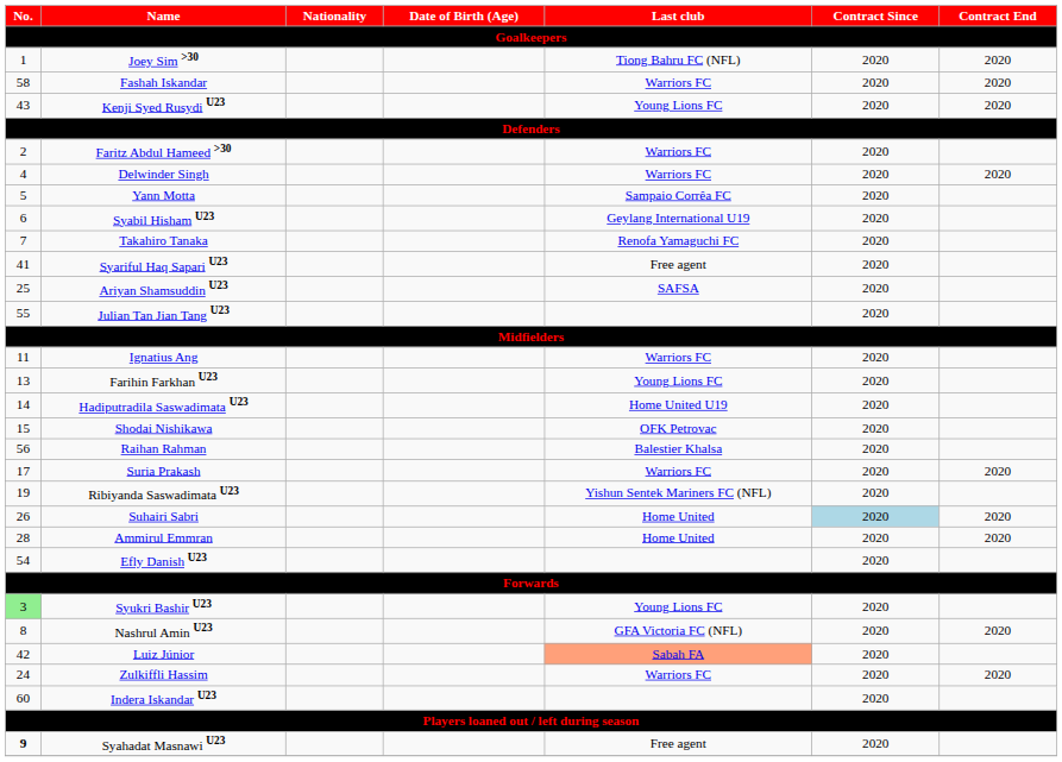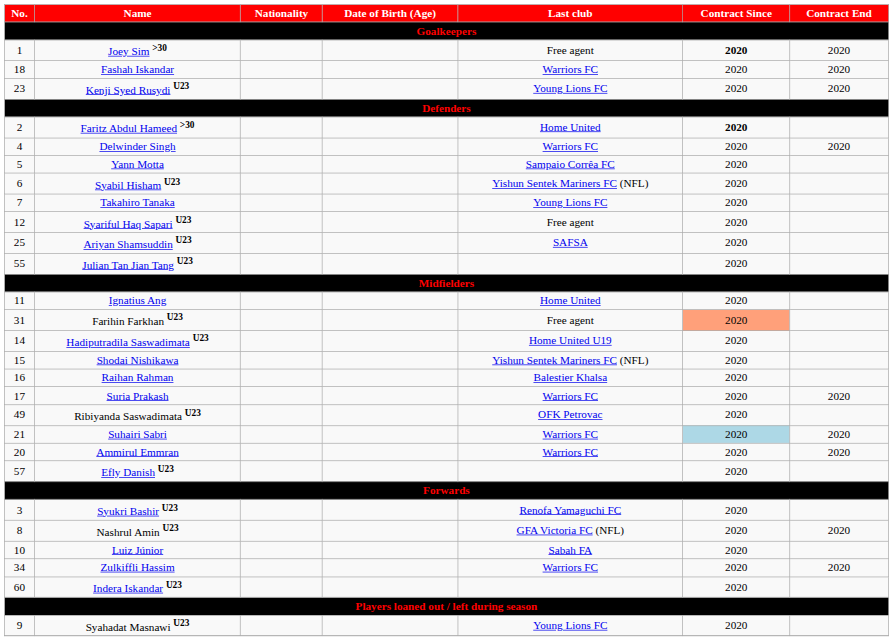 <table class="wikitable" style="text-align:center; font-size:100%; width:100%;">
 <tr>
 <th style="background:red; color:white; text-align:center;">No.</th>
 <th style="background:red; color:white; text-align:center;">Name</th>
 <th style="background:red; color:white; text-align:center;">Nationality</th>
 <th style="background:red; color:white; text-align:center;">Date of Birth (Age)</th>
 <th style="background:red; color:white; text-align:center;">Last club</th>
 <th style="background:red; color:white; text-align:center;">Contract Since</th>
 <th style="background:red; color:white; text-align:center;">Contract End</th>
 </tr>
 <tr>
 <th colspan="8" style="background:black; color:red; text-align:center;">Goalkeepers</th>
 </tr>
 <tr>
 <td>1</td>
 <td><a href='#'>Joey Sim</a> <sup><strong>>30</strong></sup></td>
 <td></td>
 <td></td>
-<td> <a href='#'>Tiong Bahru FC</a> (NFL)</td>
-<td>2020</td>
+<td>Free agent</td>
+<td><strong>2020</strong></td>
 <td>2020</td>
 </tr>
 <tr>
-<td>58</td>
+<td>18</td>
 <td><a href='#'>Fashah Iskandar</a></td>
 <td></td>
 <td></td>
 <td> <a href='#'>Warriors FC</a></td>
 <td>2020</td>
 <td>2020</td>
 </tr>
 <tr>
-<td>43</td>
+<td>23</td>
 <td><a href='#'>Kenji Syed Rusydi</a> <sup><strong>U23</strong></sup></td>
 <td></td>
 <td></td>
 <td> <a href='#'>Young Lions FC</a></td>
 <td>2020</td>
 <td>2020</td>
 </tr>
 <tr>
 <th colspan="8" style="background:black; color:red; text-align:center;">Defenders</th>
 </tr>
 <tr>
 <td>2</td>
 <td><a href='#'>Faritz Abdul Hameed</a> <sup><strong>>30</strong></sup></td>
 <td></td>
 <td></td>
-<td> <a href='#'>Warriors FC</a></td>
-<td>2020</td>
+<td> <a href='#'>Home United</a></td>
+<td><strong>2020</strong></td>
 <td></td>
 </tr>
 <tr>
 <td>4</td>
 <td><a href='#'>Delwinder Singh</a></td>
 <td></td>
 <td></td>
 <td> <a href='#'>Warriors FC</a></td>
 <td>2020</td>
 <td>2020</td>
 </tr>
 <tr>
 <td>5</td>
 <td><a href='#'>Yann Motta</a></td>
 <td></td>
 <td></td>
 <td> <a href='#'>Sampaio Corrêa FC</a></td>
 <td>2020</td>
 <td></td>
 </tr>
 <tr>
 <td>6</td>
 <td><a href='#'>Syabil Hisham</a> <sup><strong>U23</strong></sup></td>
 <td></td>
 <td></td>
-<td> <a href='#'>Geylang International U19</a></td>
+<td> <a href='#'>Yishun Sentek Mariners FC</a> (NFL)</td>
 <td>2020</td>
 <td></td>
 </tr>
 <tr>
 <td>7</td>
 <td><a href='#'>Takahiro Tanaka</a></td>
 <td></td>
 <td></td>
-<td> <a href='#'>Renofa Yamaguchi FC</a></td>
+<td> <a href='#'>Young Lions FC</a></td>
 <td>2020</td>
 <td></td>
 </tr>
 <tr>
-<td>41</td>
+<td>12</td>
 <td><a href='#'>Syariful Haq Sapari</a> <sup><strong>U23</strong></sup></td>
 <td></td>
 <td></td>
 <td>Free agent</td>
 <td>2020</td>
 <td></td>
 </tr>
 <tr>
 <td>25</td>
 <td><a href='#'>Ariyan Shamsuddin</a> <sup><strong>U23</strong></sup></td>
 <td></td>
 <td></td>
 <td> <a href='#'>SAFSA</a></td>
 <td>2020</td>
 <td></td>
 </tr>
 <tr>
 <td>55</td>
 <td><a href='#'>Julian Tan Jian Tang</a> <sup><strong>U23</strong></sup></td>
 <td></td>
 <td></td>
 <td></td>
 <td>2020</td>
 <td></td>
 </tr>
 <tr>
 <th colspan="8" style="background:black; color:red; text-align:center;">Midfielders</th>
 </tr>
 <tr>
 <td>11</td>
 <td><a href='#'>Ignatius Ang</a></td>
 <td></td>
 <td></td>
-<td> <a href='#'>Warriors FC</a></td>
+<td> <a href='#'>Home United</a></td>
 <td>2020</td>
 <td></td>
 </tr>
 <tr>
-<td>13</td>
+<td>31</td>
 <td>Farihin Farkhan <sup><strong>U23</strong></sup></td>
 <td></td>
 <td></td>
-<td> <a href='#'>Young Lions FC</a></td>
-<td>2020</td>
+<td>Free agent</td>
+<td style="background: lightsalmon;">2020</td>
 <td></td>
 </tr>
 <tr>
 <td>14</td>
 <td><a href='#'>Hadiputradila Saswadimata</a> <sup><strong>U23</strong></sup></td>
 <td></td>
 <td></td>
 <td> <a href='#'>Home United U19</a></td>
 <td>2020</td>
 <td></td>
 </tr>
 <tr>
 <td>15</td>
 <td><a href='#'>Shodai Nishikawa</a></td>
 <td></td>
 <td></td>
-<td> <a href='#'>OFK Petrovac</a></td>
+<td> <a href='#'>Yishun Sentek Mariners FC</a> (NFL)</td>
 <td>2020</td>
 <td></td>
 </tr>
 <tr>
-<td>56</td>
+<td>16</td>
 <td><a href='#'>Raihan Rahman</a></td>
 <td></td>
 <td></td>
 <td> <a href='#'>Balestier Khalsa</a></td>
 <td>2020</td>
 <td></td>
 </tr>
 <tr>
 <td>17</td>
 <td><a href='#'>Suria Prakash</a></td>
 <td></td>
 <td></td>
 <td> <a href='#'>Warriors FC</a></td>
 <td>2020</td>
 <td>2020</td>
 </tr>
 <tr>
-<td>19</td>
+<td>49</td>
 <td>Ribiyanda Saswadimata <sup><strong>U23</strong></sup></td>
 <td></td>
 <td></td>
-<td> <a href='#'>Yishun Sentek Mariners FC</a> (NFL)</td>
+<td> <a href='#'>OFK Petrovac</a></td>
 <td>2020</td>
 <td></td>
 </tr>
 <tr>
-<td>26</td>
+<td>21</td>
 <td><a href='#'>Suhairi Sabri</a></td>
 <td></td>
 <td></td>
-<td> <a href='#'>Home United</a></td>
+<td> <a href='#'>Warriors FC</a></td>
 <td style="background: lightblue;">2020</td>
 <td>2020</td>
 </tr>
 <tr>
-<td>28</td>
+<td>20</td>
 <td><a href='#'>Ammirul Emmran</a></td>
 <td></td>
 <td></td>
-<td> <a href='#'>Home United</a></td>
+<td> <a href='#'>Warriors FC</a></td>
 <td>2020</td>
 <td>2020</td>
 </tr>
 <tr>
-<td>54</td>
+<td>57</td>
 <td><a href='#'>Efly Danish</a> <sup><strong>U23</strong></sup></td>
 <td></td>
 <td></td>
 <td></td>
 <td>2020</td>
 <td></td>
 </tr>
 <tr>
 <th colspan="8" style="background:black; color:red; text-align:center;">Forwards</th>
 </tr>
 <tr>
-<td style="background: lightgreen;">3</td>
+<td>3</td>
 <td><a href='#'>Syukri Bashir</a> <sup><strong>U23</strong></sup></td>
 <td></td>
 <td></td>
-<td> <a href='#'>Young Lions FC</a></td>
+<td> <a href='#'>Renofa Yamaguchi FC</a></td>
 <td>2020</td>
 <td></td>
 </tr>
 <tr>
 <td>8</td>
 <td>Nashrul Amin <sup><strong>U23</strong></sup></td>
 <td></td>
 <td></td>
 <td> <a href='#'>GFA Victoria FC</a> (NFL)</td>
 <td>2020</td>
 <td>2020</td>
 </tr>
 <tr>
-<td>42</td>
+<td>10</td>
 <td><a href='#'>Luiz Júnior</a></td>
 <td></td>
 <td></td>
-<td style="background: lightsalmon;"> <a href='#'>Sabah FA</a></td>
+<td> <a href='#'>Sabah FA</a></td>
 <td>2020</td>
 <td></td>
 </tr>
 <tr>
-<td>24</td>
+<td>34</td>
 <td><a href='#'>Zulkiffli Hassim</a></td>
 <td></td>
 <td></td>
 <td> <a href='#'>Warriors FC</a></td>
 <td>2020</td>
 <td>2020</td>
 </tr>
 <tr>
 <td>60</td>
 <td><a href='#'>Indera Iskandar</a> <sup><strong>U23</strong></sup></td>
 <td></td>
 <td></td>
 <td></td>
 <td>2020</td>
 <td></td>
 </tr>
 <tr>
 <th colspan="8" style="background:black; color:red; text-align:center;">Players loaned out / left during season</th>
 </tr>
 <tr>
-<td><strong>9</strong></td>
+<td>9</td>
 <td>Syahadat Masnawi <sup><strong>U23</strong></sup></td>
 <td></td>
 <td></td>
-<td>Free agent</td>
+<td> <a href='#'>Young Lions FC</a></td>
 <td>2020</td>
 <td></td>
 </tr>
 <tr>
 </tr>
 </table>
